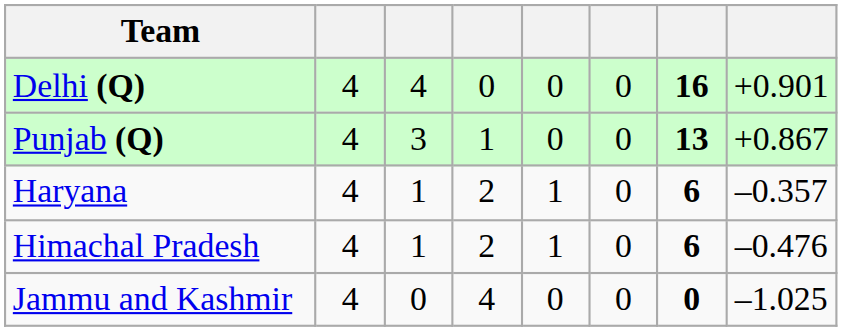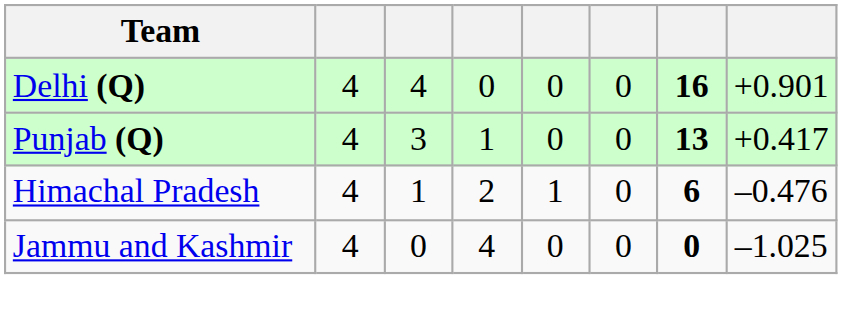 <table class="wikitable" style="text-align:center">
 <tr>
 <th style="width:140px;">Team</th>
 <th style="width:25px;"></th>
 <th style="width:25px;"></th>
 <th style="width:25px;"></th>
 <th style="width:25px;"></th>
 <th style="width:25px;"></th>
 <th style="width:25px;"></th>
 <th style="width:40px;"></th>
 </tr>
 <tr style="background:#cfc;">
 <td style="text-align:left"><a href='#'>Delhi</a> <strong>(Q)</strong></td>
 <td>4</td>
 <td>4</td>
 <td>0</td>
 <td>0</td>
 <td>0</td>
 <td><strong>16</strong></td>
 <td>+0.901</td>
 </tr>
 <tr style="background:#cfc;">
 <td style="text-align:left"><a href='#'>Punjab</a> <strong>(Q)</strong></td>
 <td>4</td>
 <td>3</td>
 <td>1</td>
 <td>0</td>
 <td>0</td>
 <td><strong>13</strong></td>
-<td>+0.867</td>
-</tr>
-<tr>
-<td style="text-align:left"><a href='#'>Haryana</a></td>
-<td>4</td>
-<td>1</td>
-<td>2</td>
-<td>1</td>
-<td>0</td>
-<td><strong>6</strong></td>
-<td>–0.357</td>
+<td>+0.417</td>
 </tr>
 <tr>
 <td style="text-align:left"><a href='#'>Himachal Pradesh</a></td>
 <td>4</td>
 <td>1</td>
 <td>2</td>
 <td>1</td>
 <td>0</td>
 <td><strong>6</strong></td>
 <td>–0.476</td>
 </tr>
 <tr>
 <td style="text-align:left"><a href='#'>Jammu and Kashmir</a></td>
 <td>4</td>
 <td>0</td>
 <td>4</td>
 <td>0</td>
 <td>0</td>
 <td><strong>0</strong></td>
 <td>–1.025</td>
 </tr>
 </table>
